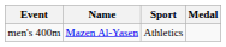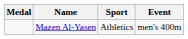 <table class="wikitable sortable" style="font-size: 95%;">
 <tr>
-<th>Event</th>
+<th>Medal</th>
 <th>Name</th>
 <th>Sport</th>
-<th>Medal</th>
+<th>Event</th>
 </tr>
 <tr>
-<td>men's 400m</td>
+<td></td>
 <td><a href='#'>Mazen Al-Yasen</a></td>
 <td>Athletics</td>
-<td></td>
+<td>men's 400m</td>
 </tr>
 </table>
